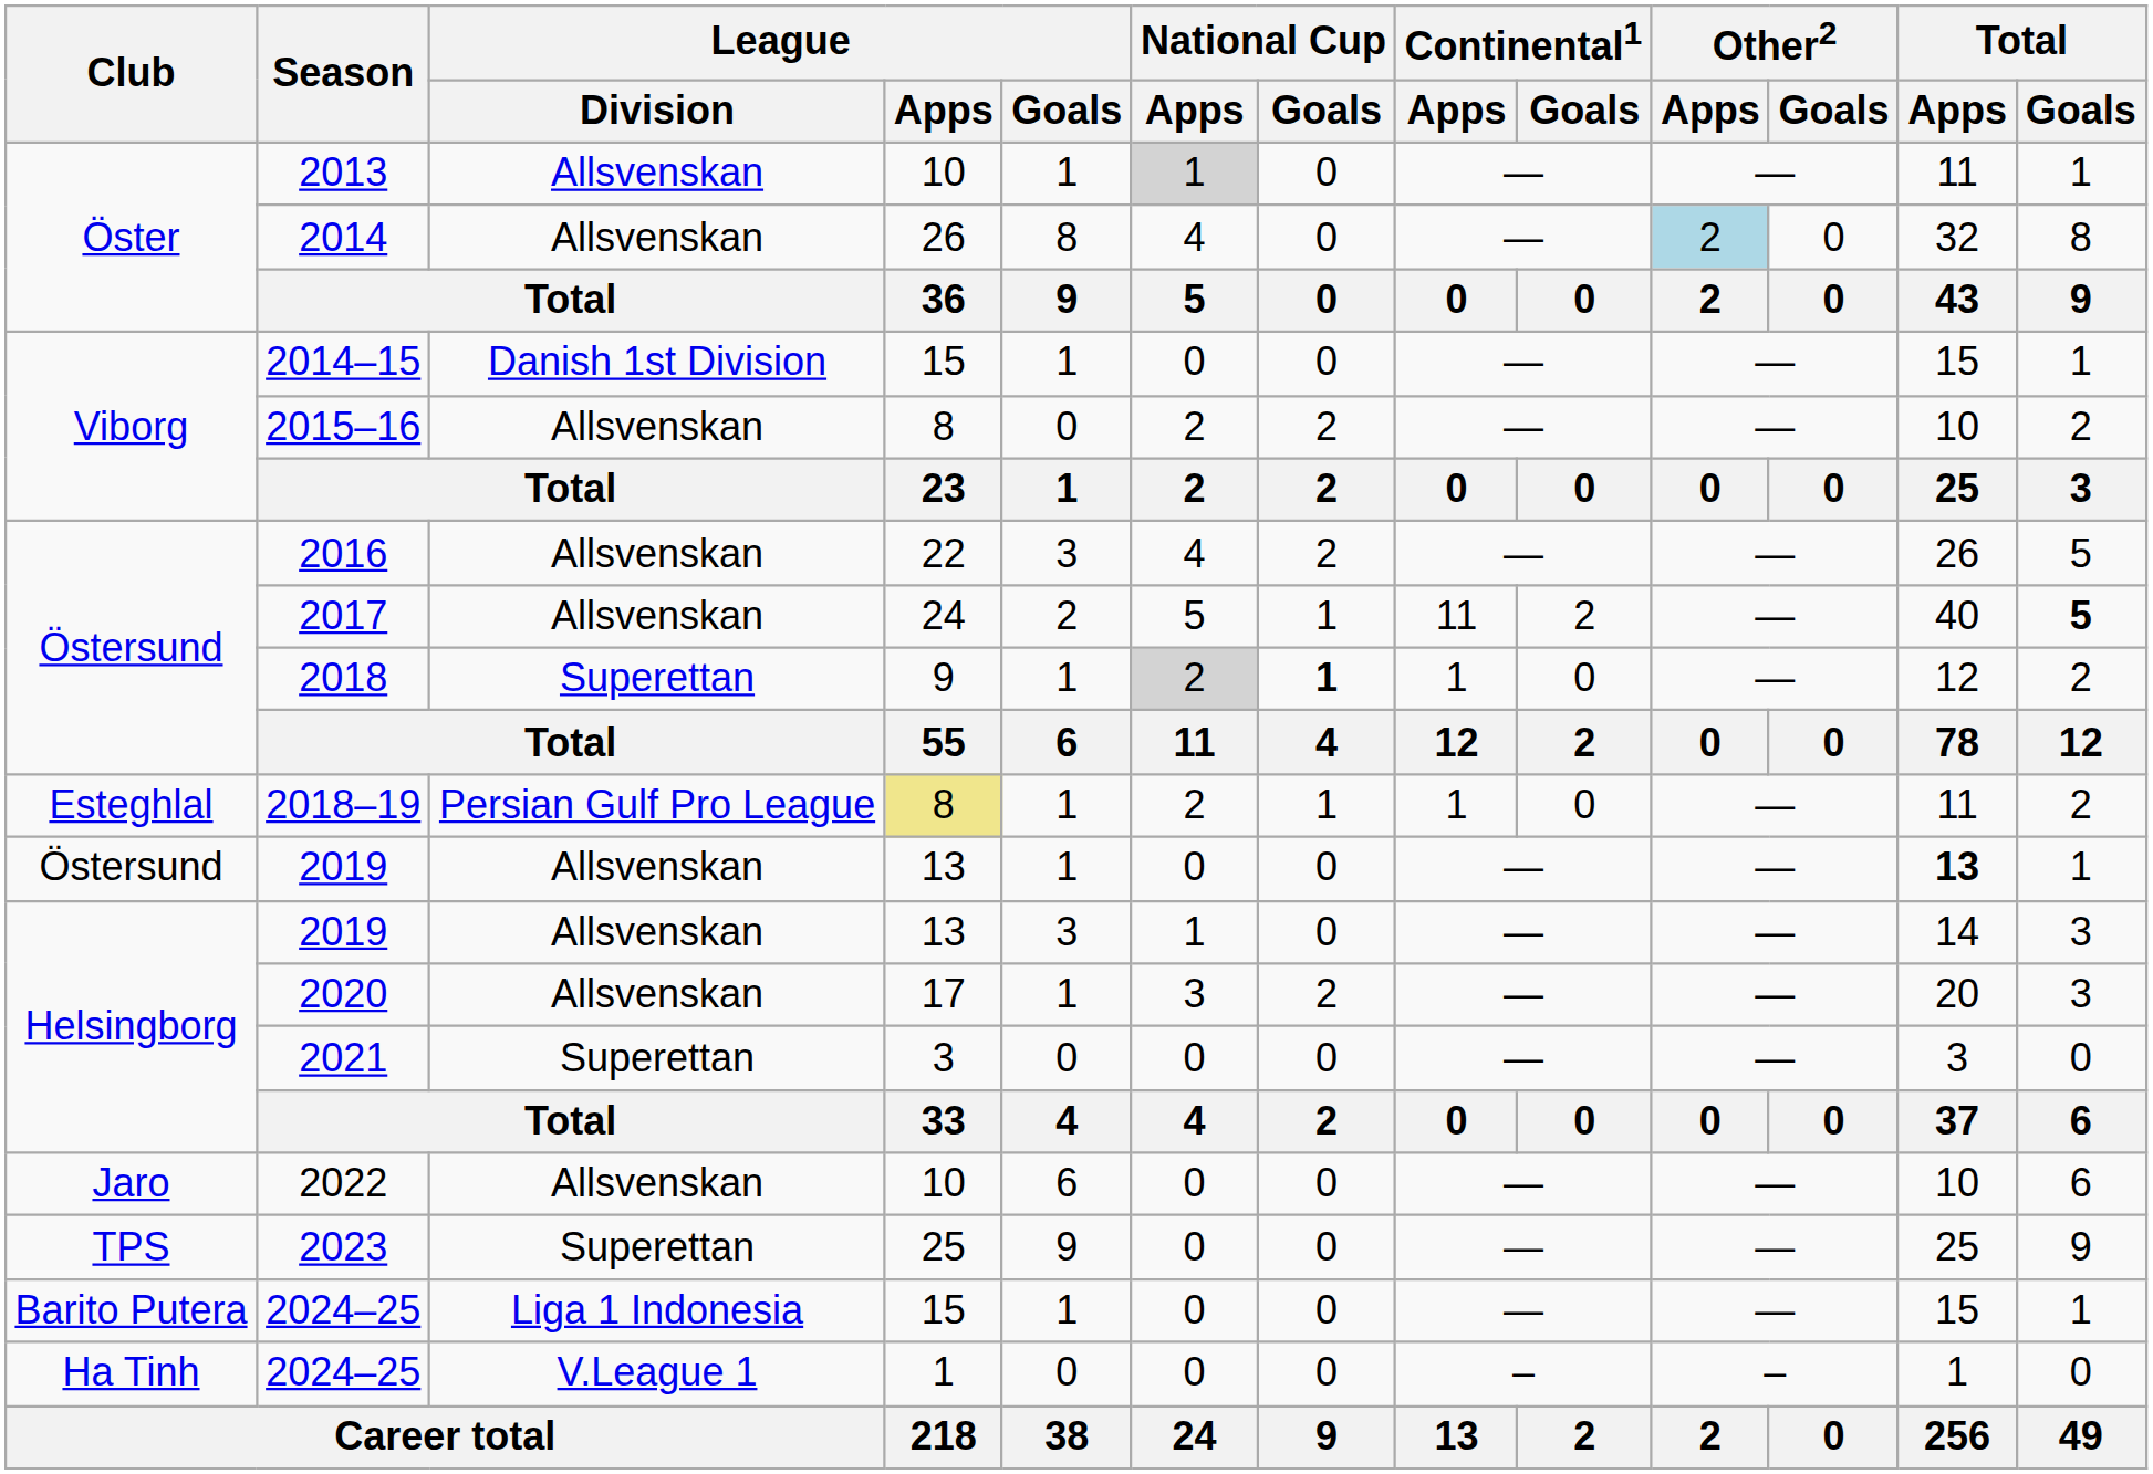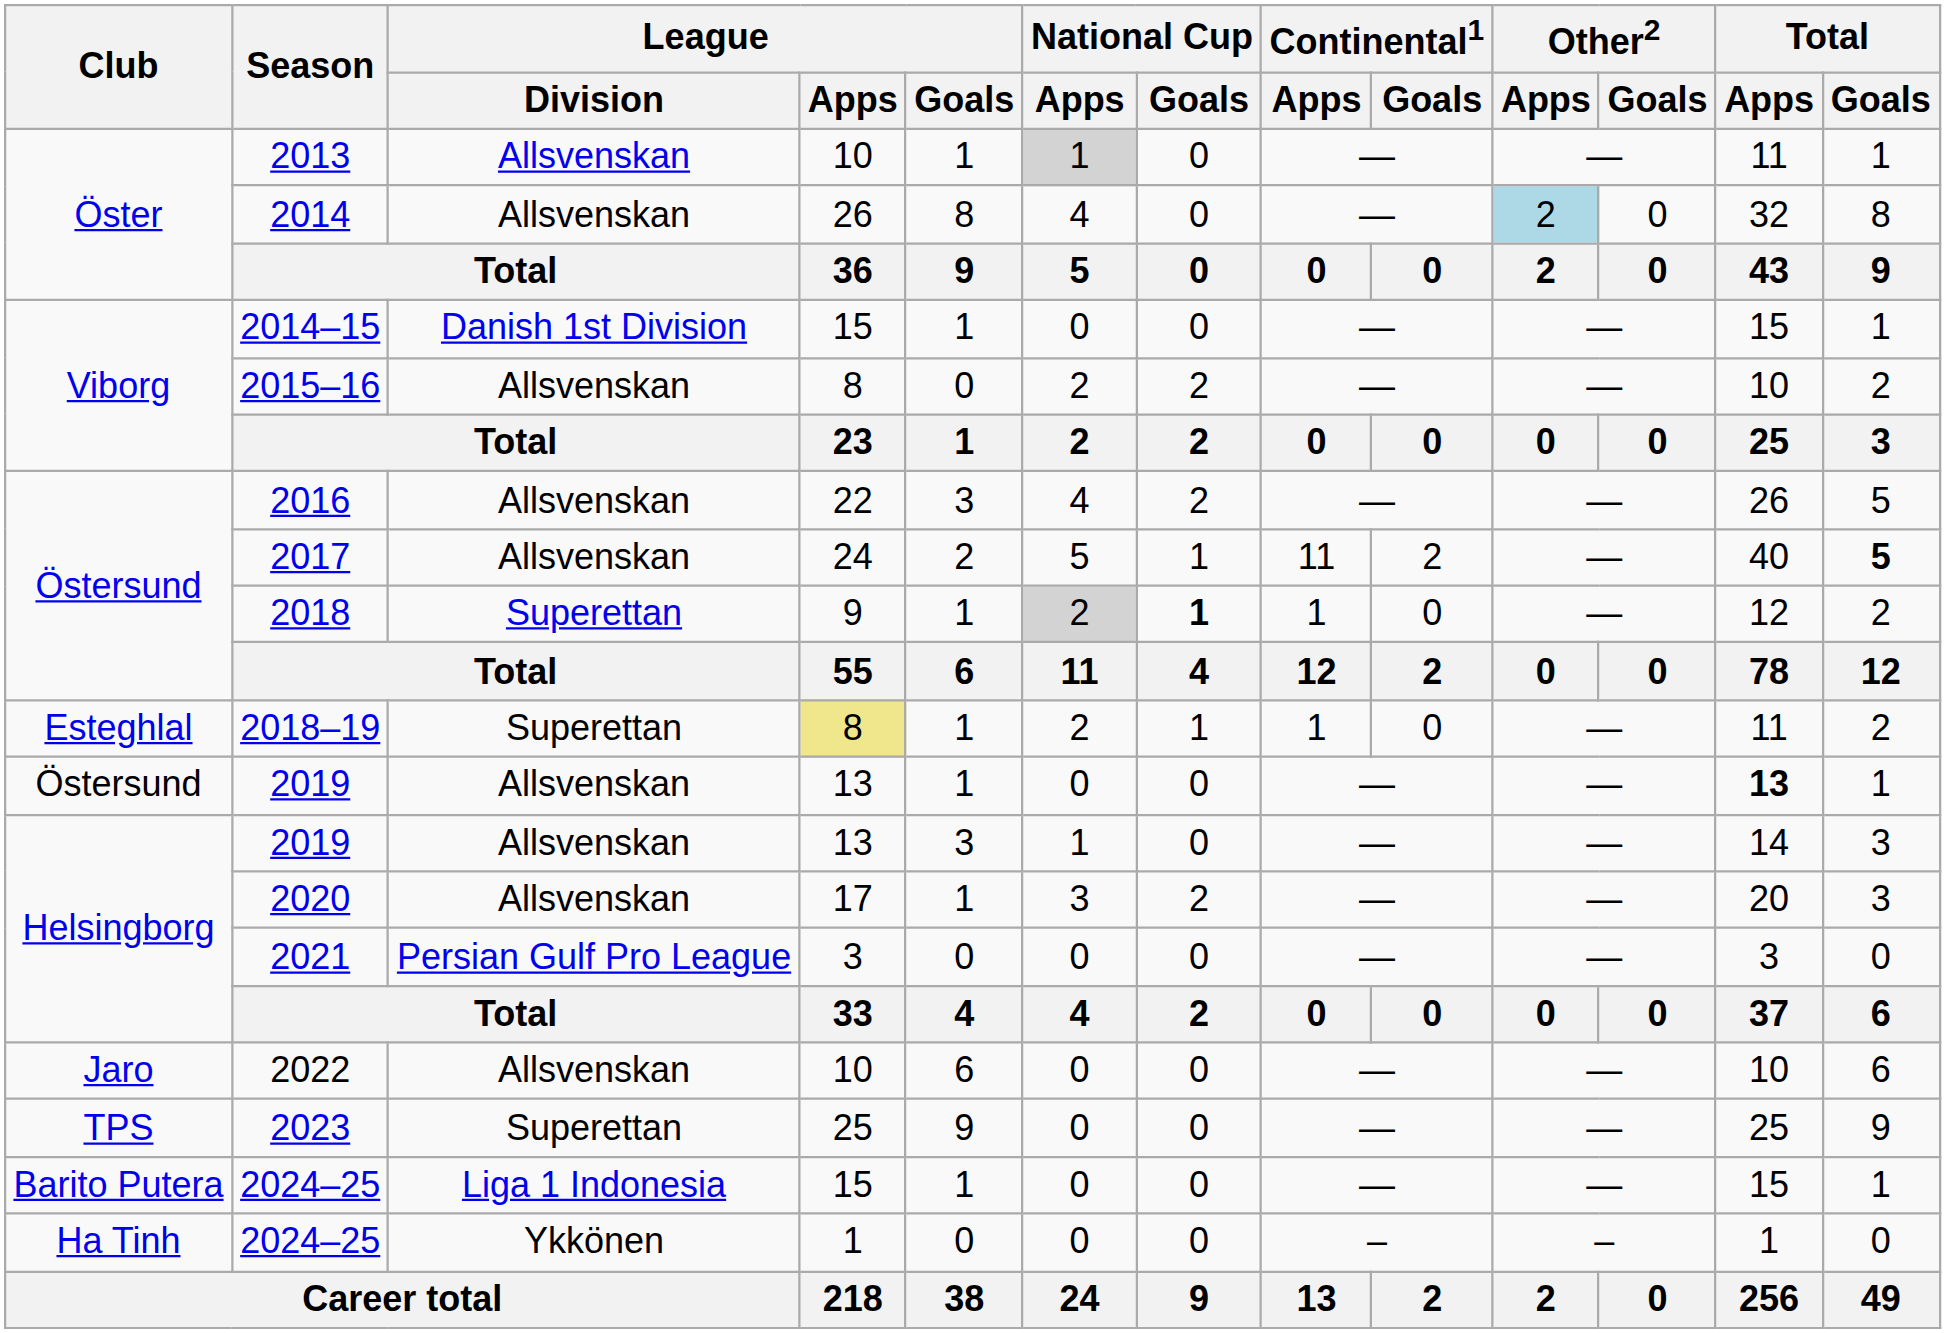 <table class="wikitable" style="text-align:center;">
 <tr>
 <th rowspan="2">Club</th>
 <th rowspan="2">Season</th>
 <th colspan="3">League</th>
 <th colspan="2">National Cup</th>
 <th colspan="2">Continental<sup>1</sup></th>
 <th colspan="2">Other<sup>2</sup></th>
 <th colspan="2">Total</th>
 </tr>
 <tr>
 <th>Division</th>
 <th>Apps</th>
 <th>Goals</th>
 <th>Apps</th>
 <th>Goals</th>
 <th>Apps</th>
 <th>Goals</th>
 <th>Apps</th>
 <th>Goals</th>
 <th>Apps</th>
 <th>Goals</th>
 </tr>
 <tr>
 <td rowspan="3"><a href='#'>Öster</a></td>
 <td><a href='#'>2013</a></td>
 <td><a href='#'>Allsvenskan</a></td>
 <td>10</td>
 <td>1</td>
 <td style="background: lightgrey;">1</td>
 <td>0</td>
 <td colspan="2">—</td>
 <td colspan="2">—</td>
 <td>11</td>
 <td>1</td>
 </tr>
 <tr>
 <td><a href='#'>2014</a></td>
 <td>Allsvenskan</td>
 <td>26</td>
 <td>8</td>
 <td>4</td>
 <td>0</td>
 <td colspan="2">—</td>
 <td style="background: lightblue;">2</td>
 <td>0</td>
 <td>32</td>
 <td>8</td>
 </tr>
 <tr>
 <th colspan="2">Total</th>
 <th>36</th>
 <th>9</th>
 <th>5</th>
 <th>0</th>
 <th>0</th>
 <th>0</th>
 <th>2</th>
 <th>0</th>
 <th>43</th>
 <th>9</th>
 </tr>
 <tr>
 <td rowspan="3"><a href='#'>Viborg</a></td>
 <td><a href='#'>2014–15</a></td>
 <td><a href='#'>Danish 1st Division</a></td>
 <td>15</td>
 <td>1</td>
 <td>0</td>
 <td>0</td>
 <td colspan="2">—</td>
 <td colspan="2">—</td>
 <td>15</td>
 <td>1</td>
 </tr>
 <tr>
 <td><a href='#'>2015–16</a></td>
 <td>Allsvenskan</td>
 <td>8</td>
 <td>0</td>
 <td>2</td>
 <td>2</td>
 <td colspan="2">—</td>
 <td colspan="2">—</td>
 <td>10</td>
 <td>2</td>
 </tr>
 <tr>
 <th colspan="2">Total</th>
 <th>23</th>
 <th>1</th>
 <th>2</th>
 <th>2</th>
 <th>0</th>
 <th>0</th>
 <th>0</th>
 <th>0</th>
 <th>25</th>
 <th>3</th>
 </tr>
 <tr>
 <td rowspan="4"><a href='#'>Östersund</a></td>
 <td><a href='#'>2016</a></td>
 <td>Allsvenskan</td>
 <td>22</td>
 <td>3</td>
 <td>4</td>
 <td>2</td>
 <td colspan=2>—</td>
 <td colspan="2">—</td>
 <td>26</td>
 <td>5</td>
 </tr>
 <tr>
 <td><a href='#'>2017</a></td>
 <td>Allsvenskan</td>
 <td>24</td>
 <td>2</td>
 <td>5</td>
 <td>1</td>
 <td>11</td>
 <td>2</td>
 <td colspan=2>—</td>
 <td>40</td>
 <td><strong>5</strong></td>
 </tr>
 <tr>
 <td><a href='#'>2018</a></td>
 <td><a href='#'>Superettan</a></td>
 <td>9</td>
 <td>1</td>
 <td style="background: lightgrey;">2</td>
 <td><strong>1</strong></td>
 <td>1</td>
 <td>0</td>
 <td colspan="2">—</td>
 <td>12</td>
 <td>2</td>
 </tr>
 <tr>
 <th colspan="2">Total</th>
 <th>55</th>
 <th>6</th>
 <th>11</th>
 <th>4</th>
 <th>12</th>
 <th>2</th>
 <th>0</th>
 <th>0</th>
 <th>78</th>
 <th>12</th>
 </tr>
 <tr>
 <td><a href='#'>Esteghlal</a></td>
 <td><a href='#'>2018–19</a></td>
-<td><a href='#'>Persian Gulf Pro League</a></td>
+<td>Superettan</td>
 <td style="background: khaki;">8</td>
 <td>1</td>
 <td>2</td>
 <td>1</td>
 <td>1</td>
 <td>0</td>
 <td colspan="2">—</td>
 <td>11</td>
 <td>2</td>
 </tr>
 <tr>
 <td>Östersund</td>
 <td><a href='#'>2019</a></td>
 <td>Allsvenskan</td>
 <td>13</td>
 <td>1</td>
 <td>0</td>
 <td>0</td>
 <td colspan="2">—</td>
 <td colspan="2">—</td>
 <td><strong>13</strong></td>
 <td>1</td>
 </tr>
 <tr>
 <td rowspan="4"><a href='#'>Helsingborg</a></td>
 <td><a href='#'>2019</a></td>
 <td>Allsvenskan</td>
 <td>13</td>
 <td>3</td>
 <td>1</td>
 <td>0</td>
 <td colspan="2">—</td>
 <td colspan="2">—</td>
 <td>14</td>
 <td>3</td>
 </tr>
 <tr>
 <td><a href='#'>2020</a></td>
 <td>Allsvenskan</td>
 <td>17</td>
 <td>1</td>
 <td>3</td>
 <td>2</td>
 <td colspan="2">—</td>
 <td colspan="2">—</td>
 <td>20</td>
 <td>3</td>
 </tr>
 <tr>
 <td><a href='#'>2021</a></td>
-<td>Superettan</td>
+<td><a href='#'>Persian Gulf Pro League</a></td>
 <td>3</td>
 <td>0</td>
 <td>0</td>
 <td>0</td>
 <td colspan="2">—</td>
 <td colspan="2">—</td>
 <td>3</td>
 <td>0</td>
 </tr>
 <tr>
 <th colspan="2">Total</th>
 <th>33</th>
 <th>4</th>
 <th>4</th>
 <th>2</th>
 <th>0</th>
 <th>0</th>
 <th>0</th>
 <th>0</th>
 <th>37</th>
 <th>6</th>
 </tr>
 <tr>
 <td><a href='#'>Jaro</a></td>
 <td>2022</td>
 <td>Allsvenskan</td>
 <td>10</td>
 <td>6</td>
 <td>0</td>
 <td>0</td>
 <td colspan="2">—</td>
 <td colspan="2">—</td>
 <td>10</td>
 <td>6</td>
 </tr>
 <tr>
 <td><a href='#'>TPS</a></td>
 <td><a href='#'>2023</a></td>
 <td>Superettan</td>
 <td>25</td>
 <td>9</td>
 <td>0</td>
 <td>0</td>
 <td colspan="2">—</td>
 <td colspan="2">—</td>
 <td>25</td>
 <td>9</td>
 </tr>
 <tr>
 <td><a href='#'>Barito Putera</a></td>
 <td><a href='#'>2024–25</a></td>
 <td><a href='#'>Liga 1 Indonesia</a></td>
 <td>15</td>
 <td>1</td>
 <td>0</td>
 <td>0</td>
 <td colspan="2">—</td>
 <td colspan="2">—</td>
 <td>15</td>
 <td>1</td>
 </tr>
 <tr>
 <td><a href='#'>Ha Tinh</a></td>
 <td><a href='#'>2024–25</a></td>
-<td><a href='#'>V.League 1</a></td>
+<td>Ykkönen</td>
 <td>1</td>
 <td>0</td>
 <td>0</td>
 <td>0</td>
 <td colspan=2>–</td>
 <td colspan=2>–</td>
 <td>1</td>
 <td>0</td>
 </tr>
 <tr>
 <th colspan="3">Career total</th>
 <th>218</th>
 <th>38</th>
 <th>24</th>
 <th>9</th>
 <th>13</th>
 <th>2</th>
 <th>2</th>
 <th>0</th>
 <th>256</th>
 <th>49</th>
 </tr>
 </table>
